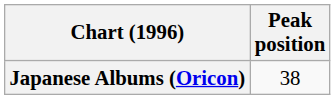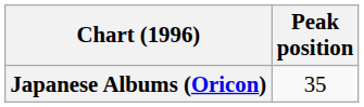 <table class="wikitable plainrowheaders" style="text-align:center">
 <tr>
 <th scope="col">Chart (1996)</th>
 <th scope="col">Peak<br> position</th>
 </tr>
 <tr>
 <th scope="row">Japanese Albums (<a href='#'>Oricon</a>)</th>
-<td>38</td>
+<td>35</td>
 </tr>
 </table>
